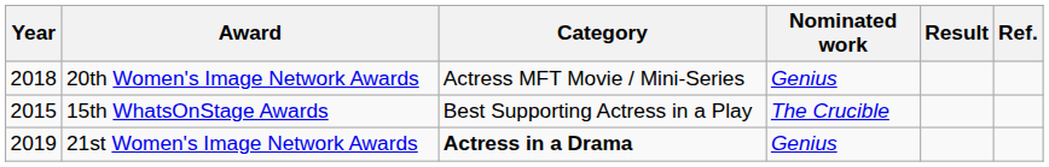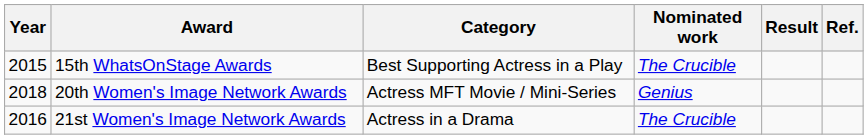 <table width="90%" class="wikitable">
 <tr>
 <th width="10">Year</th>
 <th width="340">Award</th>
 <th width="300">Category</th>
 <th width="120">Nominated work</th>
 <th width="30">Result</th>
 <th width="10">Ref.</th>
 </tr>
 <tr>
+<td>2015</td>
+<td>15th <a href='#'>WhatsOnStage Awards</a></td>
+<td>Best Supporting Actress in a Play</td>
+<td><em><a href='#'>The Crucible</a></em></td>
+<td></td>
+<td></td>
+</tr>
+<tr>
 <td>2018</td>
 <td>20th <a href='#'>Women's Image Network Awards</a></td>
 <td>Actress MFT Movie / Mini-Series</td>
 <td><a href='#'><em>Genius</em></a></td>
 <td></td>
 <td></td>
 </tr>
 <tr>
-<td>2015</td>
-<td>15th <a href='#'>WhatsOnStage Awards</a></td>
-<td>Best Supporting Actress in a Play</td>
+<td>2016</td>
+<td>21st <a href='#'>Women's Image Network Awards</a></td>
+<td>Actress in a Drama</td>
 <td><em><a href='#'>The Crucible</a></em></td>
 <td></td>
 <td></td>
 </tr>
-<tr>
-<td>2019</td>
-<td>21st <a href='#'>Women's Image Network Awards</a></td>
-<td><strong>Actress in a Drama</strong></td>
-<td><a href='#'><em>Genius</em></a></td>
-<td></td>
-<td></td>
-</tr>
 </table>
